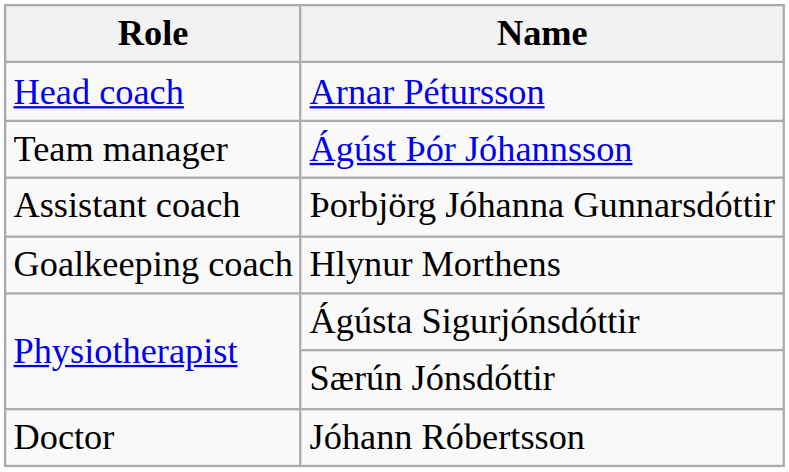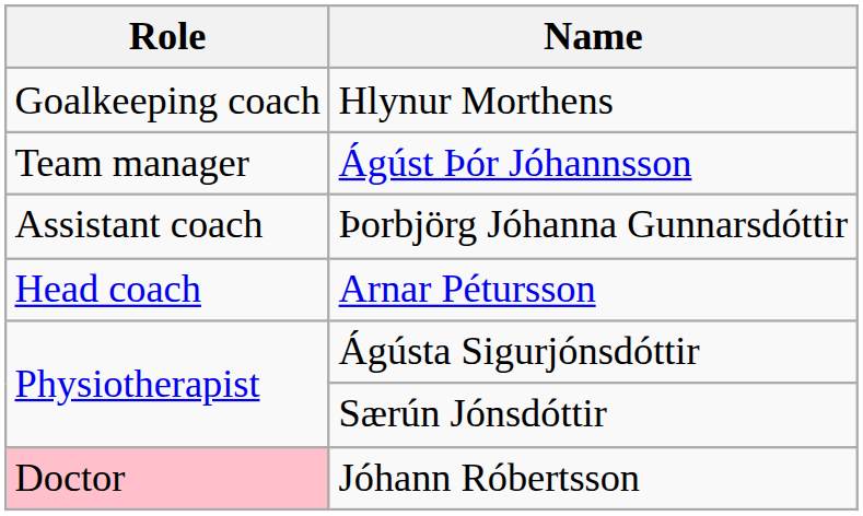 <table class="wikitable">
 <tr>
 <th>Role</th>
 <th>Name</th>
 </tr>
 <tr>
-<td><a href='#'>Head coach</a></td>
-<td> <a href='#'>Arnar Pétursson</a></td>
+<td>Goalkeeping coach</td>
+<td> Hlynur Morthens</td>
 </tr>
 <tr>
 <td>Team manager</td>
 <td> <a href='#'>Ágúst Þór Jóhannsson</a></td>
 </tr>
 <tr>
 <td>Assistant coach</td>
 <td> Þorbjörg Jóhanna Gunnarsdóttir</td>
 </tr>
 <tr>
-<td>Goalkeeping coach</td>
-<td> Hlynur Morthens</td>
+<td><a href='#'>Head coach</a></td>
+<td> <a href='#'>Arnar Pétursson</a></td>
 </tr>
 <tr>
 <td rowspan="2"><a href='#'>Physiotherapist</a></td>
 <td> Ágústa Sigurjónsdóttir</td>
 </tr>
 <tr>
 <td> Særún Jónsdóttir</td>
 </tr>
 <tr>
-<td>Doctor</td>
+<td style="background: pink;">Doctor</td>
 <td> Jóhann Róbertsson</td>
 </tr>
 </table>
